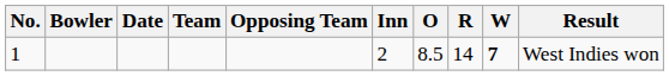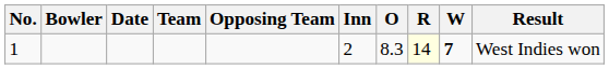 <table class="wikitable sortable">
 <tr>
 <th>No.</th>
 <th>Bowler</th>
 <th>Date</th>
 <th>Team</th>
 <th>Opposing Team</th>
 <th scope="col" style="width:20px;">Inn</th>
 <th scope="col" style="width:20px;">O</th>
 <th scope="col" style="width:20px;">R</th>
 <th scope="col" style="width:20px;">W</th>
 <th>Result</th>
 </tr>
 <tr>
 <td>1</td>
 <td></td>
 <td></td>
 <td></td>
 <td></td>
 <td>2</td>
-<td>8.5</td>
-<td>14</td>
+<td>8.3</td>
+<td style="background: lightyellow;">14</td>
 <td><strong>7</strong></td>
 <td>West Indies won</td>
 </tr>
 </table>
